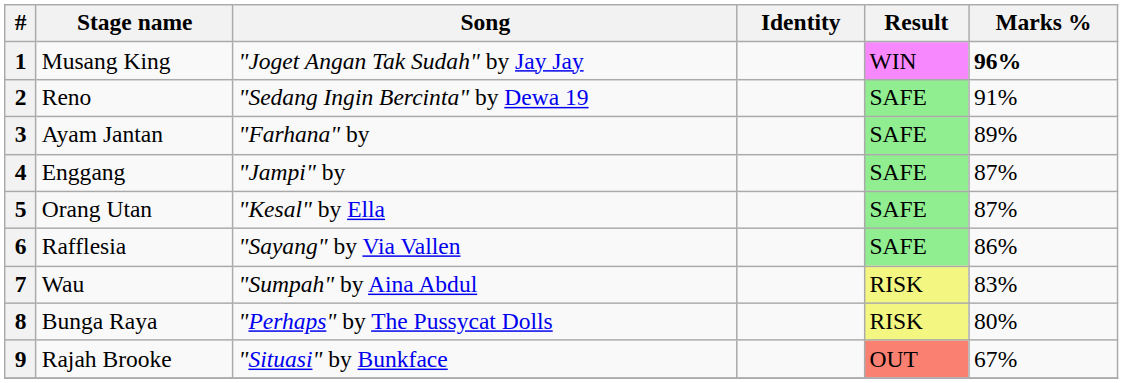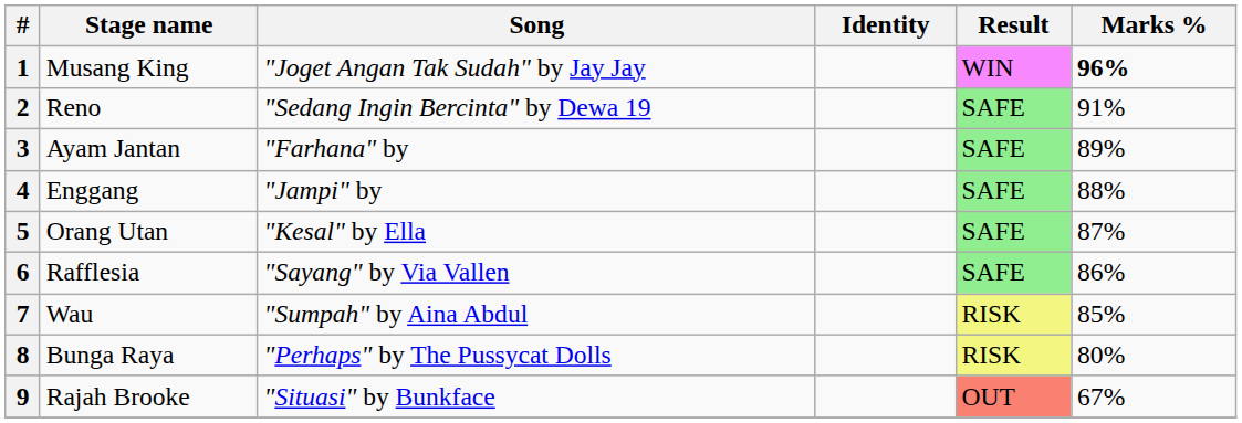 <table class="wikitable plainrowheaders" style="width: 60%; style="text-align: center;">
 <tr>
 <th>#</th>
 <th>Stage name</th>
 <th>Song</th>
 <th>Identity</th>
 <th>Result</th>
 <th>Marks %</th>
 </tr>
 <tr>
 <th>1</th>
 <td>Musang King</td>
 <td><em>"Joget Angan Tak Sudah"</em> by <a href='#'>Jay Jay</a></td>
 <td></td>
 <td bgcolor=#F888FD>WIN</td>
 <td><strong>96%</strong></td>
 </tr>
 <tr>
 <th>2</th>
 <td>Reno</td>
 <td><em>"Sedang Ingin Bercinta"</em> by <a href='#'>Dewa 19</a></td>
 <td></td>
 <td bgcolor="lightgreen">SAFE</td>
 <td>91%</td>
 </tr>
 <tr>
 <th>3</th>
 <td>Ayam Jantan</td>
 <td><em>"Farhana"</em> by </td>
 <td></td>
 <td bgcolor="lightgreen">SAFE</td>
 <td>89%</td>
 </tr>
 <tr>
 <th>4</th>
 <td>Enggang</td>
 <td><em>"Jampi"</em> by </td>
 <td></td>
 <td bgcolor="lightgreen">SAFE</td>
-<td>87%</td>
+<td>88%</td>
 </tr>
 <tr>
 <th>5</th>
 <td>Orang Utan</td>
 <td><em>"Kesal"</em> by <a href='#'>Ella</a></td>
 <td></td>
 <td bgcolor="lightgreen">SAFE</td>
 <td>87%</td>
 </tr>
 <tr>
 <th>6</th>
 <td>Rafflesia</td>
 <td><em>"Sayang"</em> by <a href='#'>Via Vallen</a></td>
 <td></td>
 <td bgcolor="lightgreen">SAFE</td>
 <td>86%</td>
 </tr>
 <tr>
 <th>7</th>
 <td>Wau</td>
 <td><em>"Sumpah"</em> by <a href='#'>Aina Abdul</a></td>
 <td></td>
 <td bgcolor=#F3F781>RISK</td>
-<td>83%</td>
+<td>85%</td>
 </tr>
 <tr>
 <th>8</th>
 <td>Bunga Raya</td>
 <td><em>"<a href='#'>Perhaps</a>"</em> by <a href='#'>The Pussycat Dolls</a></td>
 <td></td>
 <td bgcolor=#F3F781>RISK</td>
 <td>80%</td>
 </tr>
 <tr>
 <th>9</th>
 <td>Rajah Brooke</td>
 <td><em>"<a href='#'>Situasi</a>"</em> by <a href='#'>Bunkface</a></td>
 <td></td>
 <td bgcolor=salmon>OUT</td>
 <td>67%</td>
 </tr>
 <tr>
 </tr>
 </table>
